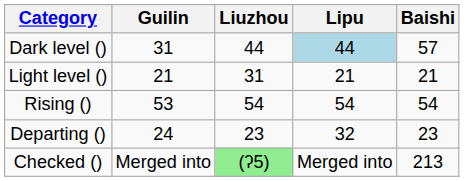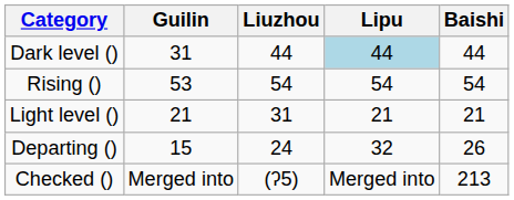 <table class="wikitable" style="text-align: center">
 <tr>
 <th><a href='#'>Category</a></th>
 <th>Guilin</th>
 <th>Liuzhou</th>
 <th>Lipu</th>
 <th>Baishi</th>
 </tr>
 <tr>
 <td>Dark level ()</td>
 <td>31</td>
 <td>44</td>
 <td style="background: lightblue;">44</td>
-<td>57</td>
+<td>44</td>
+</tr>
+<tr>
+<td>Rising ()</td>
+<td>53</td>
+<td>54</td>
+<td>54</td>
+<td>54</td>
 </tr>
 <tr>
 <td>Light level ()</td>
 <td>21</td>
 <td>31</td>
 <td>21</td>
 <td>21</td>
 </tr>
 <tr>
-<td>Rising ()</td>
-<td>53</td>
-<td>54</td>
-<td>54</td>
-<td>54</td>
-</tr>
-<tr>
 <td>Departing ()</td>
+<td>15</td>
 <td>24</td>
-<td>23</td>
 <td>32</td>
-<td>23</td>
+<td>26</td>
 </tr>
 <tr>
 <td>Checked ()</td>
 <td>Merged into </td>
-<td style="background: lightgreen;">(ʔ5)</td>
+<td>(ʔ5)</td>
 <td>Merged into </td>
 <td>213</td>
 </tr>
 </table>
